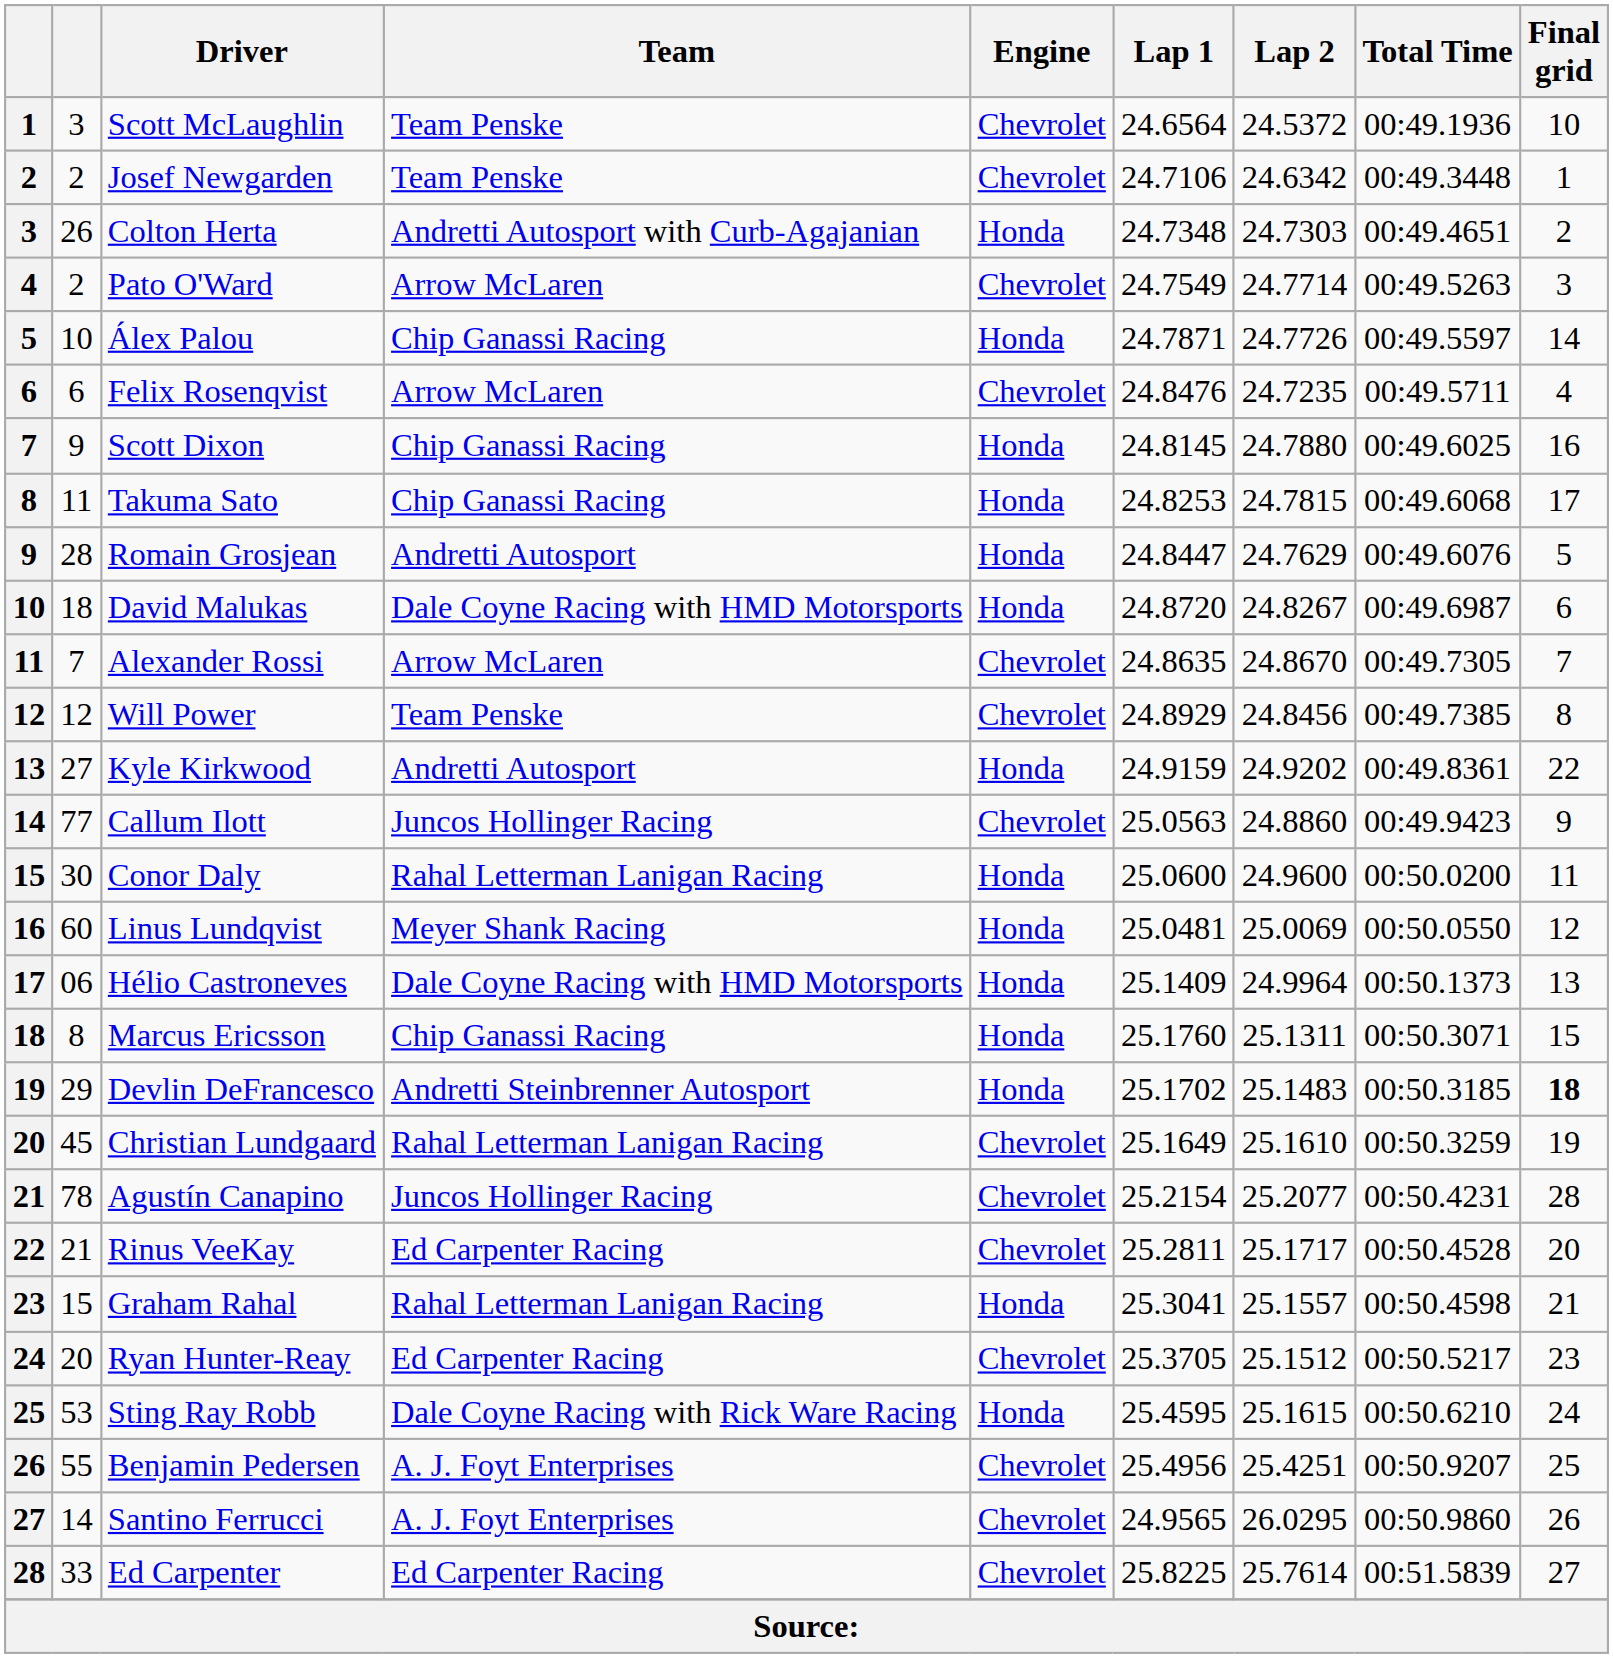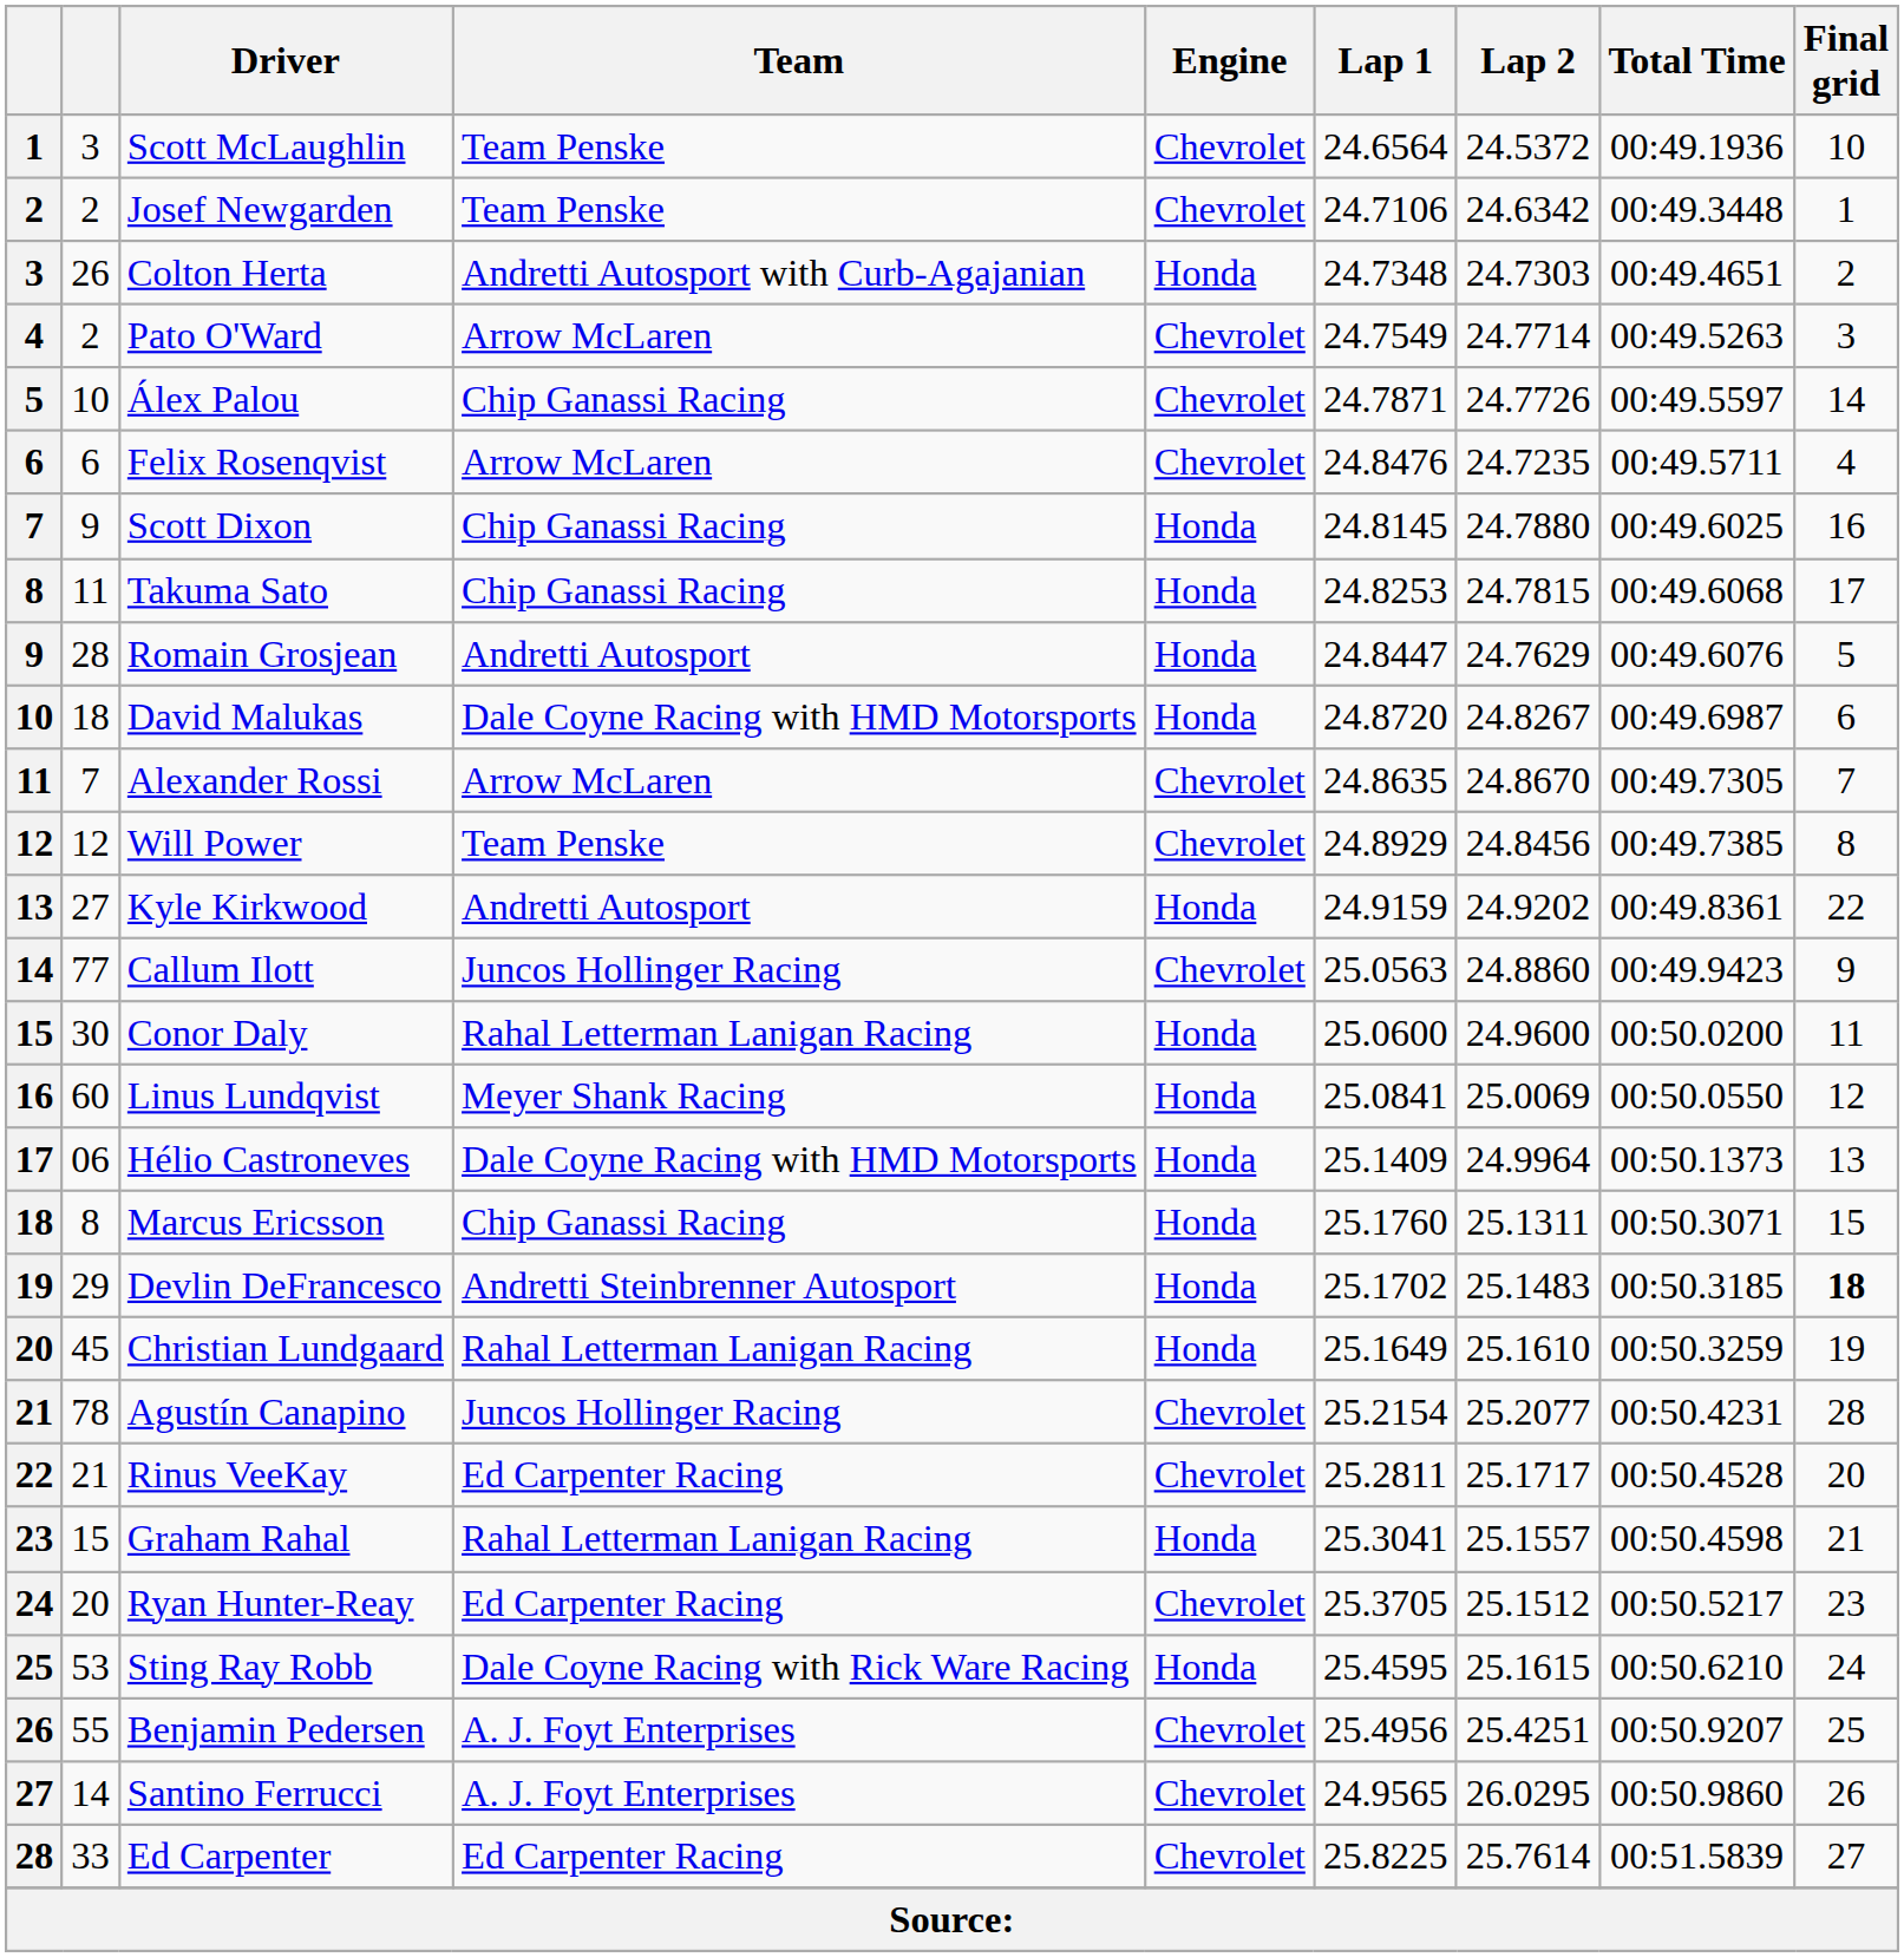 <table class="wikitable sortable" style="font-size: 95%;">
 <tr>
 <th></th>
 <th></th>
 <th>Driver</th>
 <th>Team</th>
 <th>Engine</th>
 <th>Lap 1</th>
 <th>Lap 2</th>
 <th>Total Time</th>
 <th>Final<br>grid</th>
 </tr>
 <tr>
 <th>1</th>
 <td align="center">3</td>
 <td> <a href='#'>Scott McLaughlin</a></td>
 <td><a href='#'>Team Penske</a></td>
 <td><a href='#'>Chevrolet</a></td>
 <td align="center">24.6564</td>
 <td align="center">24.5372</td>
 <td align="center">00:49.1936</td>
 <td align="center">10</td>
 </tr>
 <tr>
 <th>2</th>
 <td align="center">2</td>
 <td> <a href='#'>Josef Newgarden</a> <strong></strong></td>
 <td><a href='#'>Team Penske</a></td>
 <td><a href='#'>Chevrolet</a></td>
 <td align="center">24.7106</td>
 <td align="center">24.6342</td>
 <td align="center">00:49.3448</td>
 <td align="center">1</td>
 </tr>
 <tr>
 <th>3</th>
 <td align="center">26</td>
 <td> <a href='#'>Colton Herta</a></td>
 <td><a href='#'>Andretti Autosport</a> with <a href='#'>Curb-Agajanian</a></td>
 <td><a href='#'>Honda</a></td>
 <td align="center">24.7348</td>
 <td align="center">24.7303</td>
 <td align="center">00:49.4651</td>
 <td align="center">2</td>
 </tr>
 <tr>
 <th>4</th>
 <td align="center">2</td>
 <td> <a href='#'>Pato O'Ward</a></td>
 <td><a href='#'>Arrow McLaren</a></td>
 <td><a href='#'>Chevrolet</a></td>
 <td align="center">24.7549</td>
 <td align="center">24.7714</td>
 <td align="center">00:49.5263</td>
 <td align="center">3</td>
 </tr>
 <tr>
 <th>5</th>
 <td align="center">10</td>
 <td> <a href='#'>Álex Palou</a></td>
 <td><a href='#'>Chip Ganassi Racing</a></td>
-<td><a href='#'>Honda</a></td>
+<td><a href='#'>Chevrolet</a></td>
 <td align="center">24.7871</td>
 <td align="center">24.7726</td>
 <td align="center">00:49.5597</td>
 <td align="center">14</td>
 </tr>
 <tr>
 <th>6</th>
 <td align="center">6</td>
 <td> <a href='#'>Felix Rosenqvist</a></td>
 <td><a href='#'>Arrow McLaren</a></td>
 <td><a href='#'>Chevrolet</a></td>
 <td align="center">24.8476</td>
 <td align="center">24.7235</td>
 <td align="center">00:49.5711</td>
 <td align="center">4</td>
 </tr>
 <tr>
 <th>7</th>
 <td align="center">9</td>
 <td> <a href='#'>Scott Dixon</a> <strong></strong></td>
 <td><a href='#'>Chip Ganassi Racing</a></td>
 <td><a href='#'>Honda</a></td>
 <td align="center">24.8145</td>
 <td align="center">24.7880</td>
 <td align="center">00:49.6025</td>
 <td align="center">16</td>
 </tr>
 <tr>
 <th>8</th>
 <td align="center">11</td>
 <td> <a href='#'>Takuma Sato</a> <strong></strong></td>
 <td><a href='#'>Chip Ganassi Racing</a></td>
 <td><a href='#'>Honda</a></td>
 <td align="center">24.8253</td>
 <td align="center">24.7815</td>
 <td align="center">00:49.6068</td>
 <td align="center">17</td>
 </tr>
 <tr>
 <th>9</th>
 <td align="center">28</td>
 <td> <a href='#'>Romain Grosjean</a></td>
 <td><a href='#'>Andretti Autosport</a></td>
 <td><a href='#'>Honda</a></td>
 <td align="center">24.8447</td>
 <td align="center">24.7629</td>
 <td align="center">00:49.6076</td>
 <td align="center">5</td>
 </tr>
 <tr>
 <th>10</th>
 <td align="center">18</td>
 <td> <a href='#'>David Malukas</a></td>
 <td><a href='#'>Dale Coyne Racing</a> with <a href='#'>HMD Motorsports</a></td>
 <td><a href='#'>Honda</a></td>
 <td align="center">24.8720</td>
 <td align="center">24.8267</td>
 <td align="center">00:49.6987</td>
 <td align="center">6</td>
 </tr>
 <tr>
 <th>11</th>
 <td align="center">7</td>
 <td> <a href='#'>Alexander Rossi</a></td>
 <td><a href='#'>Arrow McLaren</a></td>
 <td><a href='#'>Chevrolet</a></td>
 <td align="center">24.8635</td>
 <td align="center">24.8670</td>
 <td align="center">00:49.7305</td>
 <td align="center">7</td>
 </tr>
 <tr>
 <th>12</th>
 <td align="center">12</td>
 <td> <a href='#'>Will Power</a> <strong></strong></td>
 <td><a href='#'>Team Penske</a></td>
 <td><a href='#'>Chevrolet</a></td>
 <td align="center">24.8929</td>
 <td align="center">24.8456</td>
 <td align="center">00:49.7385</td>
 <td align="center">8</td>
 </tr>
 <tr>
 <th>13</th>
 <td align="center">27</td>
 <td> <a href='#'>Kyle Kirkwood</a></td>
 <td><a href='#'>Andretti Autosport</a></td>
 <td><a href='#'>Honda</a></td>
 <td align="center">24.9159</td>
 <td align="center">24.9202</td>
 <td align="center">00:49.8361</td>
 <td align="center">22</td>
 </tr>
 <tr>
 <th>14</th>
 <td align="center">77</td>
 <td> <a href='#'>Callum Ilott</a></td>
 <td><a href='#'>Juncos Hollinger Racing</a></td>
 <td><a href='#'>Chevrolet</a></td>
 <td align="center">25.0563</td>
 <td align="center">24.8860</td>
 <td align="center">00:49.9423</td>
 <td align="center">9</td>
 </tr>
 <tr>
 <th>15</th>
 <td align="center">30</td>
 <td> <a href='#'>Conor Daly</a></td>
 <td><a href='#'>Rahal Letterman Lanigan Racing</a></td>
 <td><a href='#'>Honda</a></td>
 <td align="center">25.0600</td>
 <td align="center">24.9600</td>
 <td align="center">00:50.0200</td>
 <td align="center">11</td>
 </tr>
 <tr>
 <th>16</th>
 <td align="center">60</td>
 <td> <a href='#'>Linus Lundqvist</a> <strong></strong></td>
 <td><a href='#'>Meyer Shank Racing</a></td>
 <td><a href='#'>Honda</a></td>
-<td align="center">25.0481</td>
+<td align="center">25.0841</td>
 <td align="center">25.0069</td>
 <td align="center">00:50.0550</td>
 <td align="center">12</td>
 </tr>
 <tr>
 <th>17</th>
 <td align="center">06</td>
 <td> <a href='#'>Hélio Castroneves</a> <strong></strong></td>
 <td><a href='#'>Dale Coyne Racing</a> with <a href='#'>HMD Motorsports</a></td>
 <td><a href='#'>Honda</a></td>
 <td align="center">25.1409</td>
 <td align="center">24.9964</td>
 <td align="center">00:50.1373</td>
 <td align="center">13</td>
 </tr>
 <tr>
 <th>18</th>
 <td align="center">8</td>
 <td> <a href='#'>Marcus Ericsson</a></td>
 <td><a href='#'>Chip Ganassi Racing</a></td>
 <td><a href='#'>Honda</a></td>
 <td align="center">25.1760</td>
 <td align="center">25.1311</td>
 <td align="center">00:50.3071</td>
 <td align="center">15</td>
 </tr>
 <tr>
 <th>19</th>
 <td align="center">29</td>
 <td> <a href='#'>Devlin DeFrancesco</a></td>
 <td><a href='#'>Andretti Steinbrenner Autosport</a></td>
 <td><a href='#'>Honda</a></td>
 <td align="center">25.1702</td>
 <td align="center">25.1483</td>
 <td align="center">00:50.3185</td>
 <td align="center"><strong>18</strong></td>
 </tr>
 <tr>
 <th>20</th>
 <td align="center">45</td>
 <td> <a href='#'>Christian Lundgaard</a></td>
 <td><a href='#'>Rahal Letterman Lanigan Racing</a></td>
-<td><a href='#'>Chevrolet</a></td>
+<td><a href='#'>Honda</a></td>
 <td align="center">25.1649</td>
 <td align="center">25.1610</td>
 <td align="center">00:50.3259</td>
 <td align="center">19</td>
 </tr>
 <tr>
 <th>21</th>
 <td align="center">78</td>
 <td> <a href='#'>Agustín Canapino</a> <strong></strong></td>
 <td><a href='#'>Juncos Hollinger Racing</a></td>
 <td><a href='#'>Chevrolet</a></td>
 <td align="center">25.2154</td>
 <td align="center">25.2077</td>
 <td align="center">00:50.4231</td>
 <td align="center">28</td>
 </tr>
 <tr>
 <th>22</th>
 <td align="center">21</td>
 <td> <a href='#'>Rinus VeeKay</a></td>
 <td><a href='#'>Ed Carpenter Racing</a></td>
 <td><a href='#'>Chevrolet</a></td>
 <td align="center">25.2811</td>
 <td align="center">25.1717</td>
 <td align="center">00:50.4528</td>
 <td align="center">20</td>
 </tr>
 <tr>
 <th>23</th>
 <td align="center">15</td>
 <td> <a href='#'>Graham Rahal</a></td>
 <td><a href='#'>Rahal Letterman Lanigan Racing</a></td>
 <td><a href='#'>Honda</a></td>
 <td align="center">25.3041</td>
 <td align="center">25.1557</td>
 <td align="center">00:50.4598</td>
 <td align="center">21</td>
 </tr>
 <tr>
 <th>24</th>
 <td align="center">20</td>
 <td> <a href='#'>Ryan Hunter-Reay</a></td>
 <td><a href='#'>Ed Carpenter Racing</a></td>
 <td><a href='#'>Chevrolet</a></td>
 <td align="center">25.3705</td>
 <td align="center">25.1512</td>
 <td align="center">00:50.5217</td>
 <td align="center">23</td>
 </tr>
 <tr>
 <th>25</th>
 <td align="center">53</td>
 <td> <a href='#'>Sting Ray Robb</a> <strong></strong></td>
 <td><a href='#'>Dale Coyne Racing</a> with <a href='#'>Rick Ware Racing</a></td>
 <td><a href='#'>Honda</a></td>
 <td align="center">25.4595</td>
 <td align="center">25.1615</td>
 <td align="center">00:50.6210</td>
 <td align="center">24</td>
 </tr>
 <tr>
 <th>26</th>
 <td align="center">55</td>
 <td> <a href='#'>Benjamin Pedersen</a> <strong></strong></td>
 <td><a href='#'>A. J. Foyt Enterprises</a></td>
 <td><a href='#'>Chevrolet</a></td>
 <td align="center">25.4956</td>
 <td align="center">25.4251</td>
 <td align="center">00:50.9207</td>
 <td align="center">25</td>
 </tr>
 <tr>
 <th>27</th>
 <td align="center">14</td>
 <td> <a href='#'>Santino Ferrucci</a></td>
 <td><a href='#'>A. J. Foyt Enterprises</a></td>
 <td><a href='#'>Chevrolet</a></td>
 <td align="center">24.9565</td>
 <td align="center">26.0295</td>
 <td align="center">00:50.9860</td>
 <td align="center">26</td>
 </tr>
 <tr>
 <th>28</th>
 <td align="center">33</td>
 <td> <a href='#'>Ed Carpenter</a></td>
 <td><a href='#'>Ed Carpenter Racing</a></td>
 <td><a href='#'>Chevrolet</a></td>
 <td align="center">25.8225</td>
 <td align="center">25.7614</td>
 <td align="center">00:51.5839</td>
 <td align="center">27</td>
 </tr>
 <tr>
 </tr>
 <tr class="sortbottom">
 <th colspan="9">Source:</th>
 </tr>
 </table>
